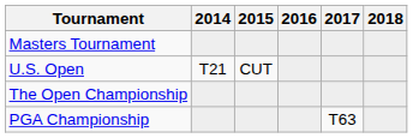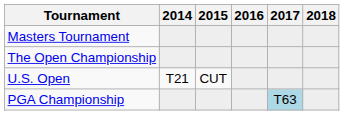 <table class="wikitable" style="font-size:95%;text-align:center;">
 <tr>
 <th>Tournament</th>
 <th>2014</th>
 <th>2015</th>
 <th>2016</th>
 <th>2017</th>
 <th>2018</th>
 </tr>
 <tr>
 <td align=left><a href='#'>Masters Tournament</a></td>
 <td style="background:#eeeeee;"></td>
 <td style="background:#eeeeee;"></td>
 <td style="background:#eeeeee;"></td>
 <td style="background:#eeeeee;"></td>
 <td style="background:#eeeeee;"></td>
 </tr>
 <tr>
-<td align=left><a href='#'>U.S. Open</a></td>
-<td>T21</td>
-<td>CUT</td>
+<td align=left><a href='#'>The Open Championship</a></td>
+<td style="background:#eeeeee;"></td>
+<td style="background:#eeeeee;"></td>
 <td style="background:#eeeeee;"></td>
 <td style="background:#eeeeee;"></td>
 <td style="background:#eeeeee;"></td>
 </tr>
 <tr>
-<td align=left><a href='#'>The Open Championship</a></td>
-<td style="background:#eeeeee;"></td>
-<td style="background:#eeeeee;"></td>
+<td align=left><a href='#'>U.S. Open</a></td>
+<td>T21</td>
+<td>CUT</td>
 <td style="background:#eeeeee;"></td>
 <td style="background:#eeeeee;"></td>
 <td style="background:#eeeeee;"></td>
 </tr>
 <tr>
 <td align=left><a href='#'>PGA Championship</a></td>
 <td style="background:#eeeeee;"></td>
 <td style="background:#eeeeee;"></td>
 <td style="background:#eeeeee;"></td>
-<td>T63</td>
+<td style="background: lightblue;">T63</td>
 <td style="background:#eeeeee;"></td>
 </tr>
 </table>
